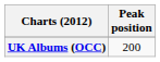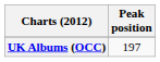 <table class="wikitable sortable plainrowheaders">
 <tr>
 <th scope="col">Charts (2012)</th>
 <th scope="col">Peak<br>position</th>
 </tr>
 <tr>
 </tr>
 <tr>
 </tr>
 <tr>
 </tr>
 <tr>
 </tr>
 <tr>
 </tr>
 <tr>
 <th scope="row"><a href='#'>UK Albums</a> (<a href='#'>OCC</a>)</th>
-<td align="center">200</td>
+<td align="center">197</td>
 </tr>
 </table>
